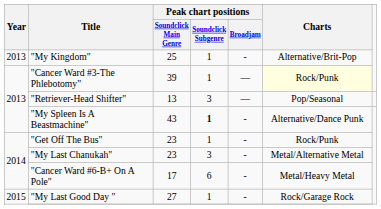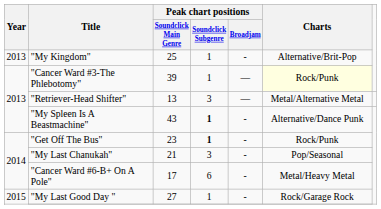 <table class="wikitable">
 <tr>
 <th rowspan="2" width="33">Year</th>
 <th width="200" rowspan="2">Title</th>
 <th colspan="3">Peak chart positions</th>
 <th rowspan="2" width="175">Charts</th>
 </tr>
 <tr>
 <th style="width:3em;font-size:75%"><a href='#'>Soundclick Main Genre</a></th>
 <th style="width:3em;font-size:75%"><a href='#'>Soundclick Subgenre</a></th>
 <th style="width:3em;font-size:75%"><a href='#'>Broadjam</a></th>
 </tr>
 <tr>
 <td>2013</td>
 <td>"My Kingdom"</td>
 <td align="center">25</td>
 <td align="center">1</td>
 <td align="center">-</td>
 <td align="center">Alternative/Brit-Pop</td>
 </tr>
 <tr>
 <td rowspan="3">2013</td>
 <td>"Cancer Ward #3-The Phlebotomy"</td>
 <td align="center">39</td>
 <td align="center">1</td>
 <td align="center">—</td>
 <td align="center" style="background: lightyellow;">Rock/Punk</td>
 </tr>
 <tr>
 <td>"Retriever-Head Shifter"</td>
 <td align="center">13</td>
 <td align="center">3</td>
 <td align="center">—</td>
-<td align="center">Pop/Seasonal</td>
+<td align="center">Metal/Alternative Metal</td>
 <td></td>
 </tr>
 <tr>
 <td>"My Spleen Is A Beastmachine"</td>
 <td align="center">43</td>
 <td align="center"><strong>1</strong></td>
 <td align="center">-</td>
 <td align="center">Alternative/Dance Punk</td>
 </tr>
 <tr>
 <td rowspan="3">2014</td>
 <td>"Get Off The Bus"</td>
 <td align="center">23</td>
-<td align="center">1</td>
+<td align="center"><strong>1</strong></td>
 <td align="center">-</td>
 <td align="center">Rock/Punk</td>
 </tr>
 <tr>
 <td>"My Last Chanukah"</td>
-<td align="center">23</td>
+<td align="center">21</td>
 <td align="center">3</td>
 <td align="center">-</td>
-<td align="center">Metal/Alternative Metal</td>
+<td align="center">Pop/Seasonal</td>
 </tr>
 <tr>
 <td>"Cancer Ward #6-B+ On A Pole"</td>
 <td align="center">17</td>
 <td align="center">6</td>
 <td align="center">-</td>
 <td align="center">Metal/Heavy Metal</td>
 </tr>
 <tr>
 <td rowspan="3">2015</td>
 <td>"My Last Good Day "</td>
 <td align="center">27</td>
 <td align="center">1</td>
 <td align="center">-</td>
 <td align="center">Rock/Garage Rock</td>
 </tr>
 <tr>
 </tr>
 </table>
